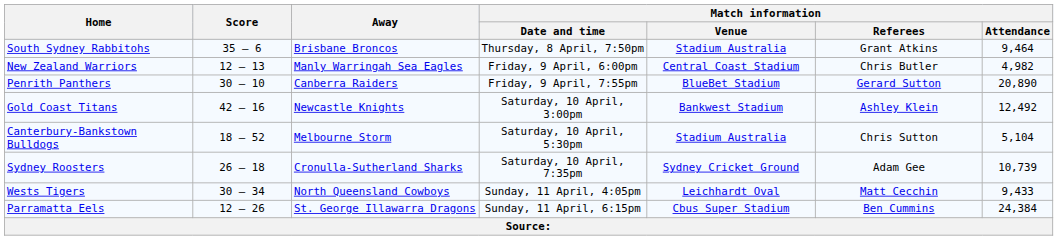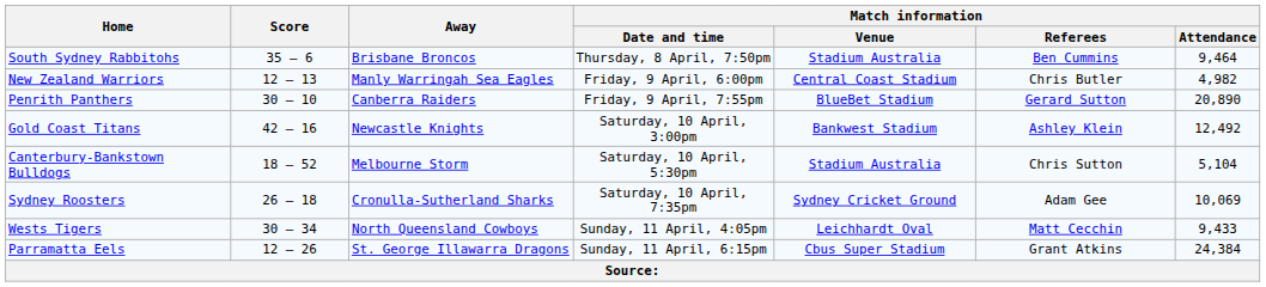 <table class="wikitable" style="border-collapse:collapse; text-align:center; width:100%;">
 <tr style="background:#c1d8ff;">
 <th rowspan="2" style="width:19%;">Home</th>
 <th rowspan="2" style="width:10%;">Score</th>
 <th rowspan="2" style="width:19%;">Away</th>
 <th colspan="6">Match information</th>
 </tr>
 <tr style="background:#efefef;">
 <th width="17%">Date and time</th>
 <th width="17%">Venue</th>
 <th width="17%">Referees</th>
 <th width="5%">Attendance</th>
 </tr>
 <tr style="text-align:center; background:#f5faff;">
 <td align="left"> <a href='#'>South Sydney Rabbitohs</a></td>
 <td>35 – 6</td>
 <td align="left"> <a href='#'>Brisbane Broncos</a></td>
 <td>Thursday, 8 April, 7:50pm</td>
 <td><a href='#'>Stadium Australia</a></td>
-<td>Grant Atkins</td>
+<td><a href='#'>Ben Cummins</a></td>
 <td>9,464</td>
 </tr>
 <tr style="text-align:center; background:#f5faff;">
 <td align="left"> <a href='#'>New Zealand Warriors</a></td>
 <td>12 – 13</td>
 <td align="left"> <a href='#'>Manly Warringah Sea Eagles</a></td>
 <td>Friday, 9 April, 6:00pm</td>
 <td><a href='#'>Central Coast Stadium</a></td>
 <td>Chris Butler</td>
 <td>4,982</td>
 </tr>
 <tr style="text-align:center; background:#f5faff;">
 <td align="left"> <a href='#'>Penrith Panthers</a></td>
 <td>30 – 10</td>
 <td align="left"> <a href='#'>Canberra Raiders</a></td>
 <td>Friday, 9 April, 7:55pm</td>
 <td><a href='#'>BlueBet Stadium</a></td>
 <td><a href='#'>Gerard Sutton</a></td>
 <td>20,890</td>
 </tr>
 <tr style="text-align:center; background:#f5faff;">
 <td align="left"> <a href='#'>Gold Coast Titans</a></td>
 <td>42 – 16</td>
 <td align="left"> <a href='#'>Newcastle Knights</a></td>
 <td>Saturday, 10 April, 3:00pm</td>
 <td><a href='#'>Bankwest Stadium</a></td>
 <td><a href='#'>Ashley Klein</a></td>
 <td>12,492</td>
 </tr>
 <tr style="text-align:center; background:#f5faff;">
 <td align="left"> <a href='#'>Canterbury-Bankstown Bulldogs</a></td>
 <td>18 – 52</td>
 <td align="left"> <a href='#'>Melbourne Storm</a></td>
 <td>Saturday, 10 April, 5:30pm</td>
 <td><a href='#'>Stadium Australia</a></td>
 <td>Chris Sutton</td>
 <td>5,104</td>
 </tr>
 <tr style="text-align:center; background:#f5faff;">
 <td align="left"> <a href='#'>Sydney Roosters</a></td>
 <td>26 – 18</td>
 <td align="left"> <a href='#'>Cronulla-Sutherland Sharks</a></td>
 <td>Saturday, 10 April, 7:35pm</td>
 <td><a href='#'>Sydney Cricket Ground</a></td>
 <td>Adam Gee</td>
-<td>10,739</td>
+<td>10,069</td>
 </tr>
 <tr style="text-align:center; background:#f5faff;">
 <td align="left"> <a href='#'>Wests Tigers</a></td>
 <td>30 – 34</td>
 <td align="left"> <a href='#'>North Queensland Cowboys</a></td>
 <td>Sunday, 11 April, 4:05pm</td>
 <td><a href='#'>Leichhardt Oval</a></td>
 <td><a href='#'>Matt Cecchin</a></td>
 <td>9,433</td>
 </tr>
 <tr style="text-align:center; background:#f5faff;">
 <td align="left"> <a href='#'>Parramatta Eels</a></td>
 <td>12 – 26</td>
 <td align="left"> <a href='#'>St. George Illawarra Dragons</a></td>
 <td>Sunday, 11 April, 6:15pm</td>
 <td><a href='#'>Cbus Super Stadium</a></td>
-<td><a href='#'>Ben Cummins</a></td>
+<td>Grant Atkins</td>
 <td>24,384</td>
 </tr>
 <tr>
 <th colspan="7">Source:</th>
 </tr>
 </table>
